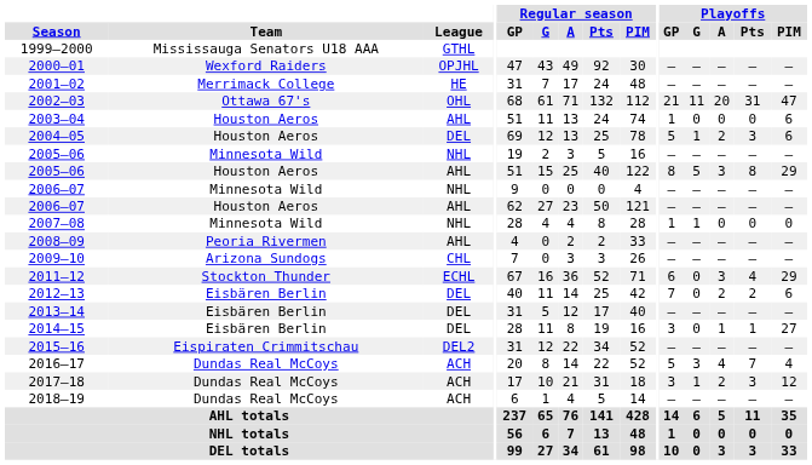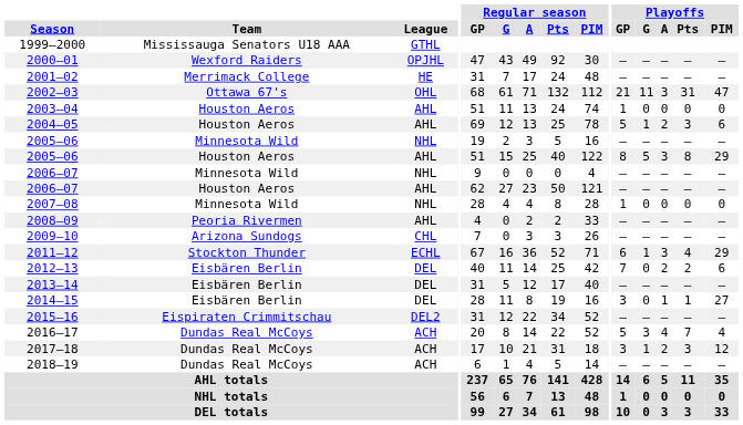 <table border="0" cellpadding="1" cellspacing="0" style="text-align:center; width:60em">
 <tr bgcolor="#e0e0e0">
 <th colspan="3" bgcolor="#ffffff"></th>
 <th rowspan="99" bgcolor="#ffffff"></th>
 <th colspan="5"><a href='#'>Regular season</a></th>
 <th rowspan="99" bgcolor="#ffffff"></th>
 <th colspan="5"><a href='#'>Playoffs</a></th>
 </tr>
 <tr bgcolor="#e0e0e0">
 <th><a href='#'>Season</a></th>
 <th>Team</th>
 <th>League</th>
 <th>GP</th>
 <th><a href='#'>G</a></th>
 <th><a href='#'>A</a></th>
 <th><a href='#'>Pts</a></th>
 <th><a href='#'>PIM</a></th>
 <th>GP</th>
 <th>G</th>
 <th>A</th>
 <th>Pts</th>
 <th>PIM</th>
 </tr>
 <tr>
 <td>1999–2000</td>
 <td>Mississauga Senators U18 AAA</td>
 <td><a href='#'>GTHL</a></td>
 <td></td>
 <td></td>
 <td></td>
 <td></td>
 <td></td>
 <td></td>
 <td></td>
 <td></td>
 <td></td>
 <td></td>
 </tr>
 <tr bgcolor="#f0f0f0">
 <td><a href='#'>2000–01</a></td>
 <td><a href='#'>Wexford Raiders</a></td>
 <td><a href='#'>OPJHL</a></td>
 <td>47</td>
 <td>43</td>
 <td>49</td>
 <td>92</td>
 <td>30</td>
 <td>—</td>
 <td>—</td>
 <td>—</td>
 <td>—</td>
 <td>—</td>
 </tr>
 <tr>
 <td><a href='#'>2001–02</a></td>
 <td><a href='#'>Merrimack College</a></td>
 <td><a href='#'>HE</a></td>
 <td>31</td>
 <td>7</td>
 <td>17</td>
 <td>24</td>
 <td>48</td>
 <td>—</td>
 <td>—</td>
 <td>—</td>
 <td>—</td>
 <td>—</td>
 </tr>
 <tr bgcolor="#f0f0f0">
 <td><a href='#'>2002–03</a></td>
 <td><a href='#'>Ottawa 67's</a></td>
 <td><a href='#'>OHL</a></td>
 <td>68</td>
 <td>61</td>
 <td>71</td>
 <td>132</td>
 <td>112</td>
 <td>21</td>
 <td>11</td>
-<td>20</td>
+<td>3</td>
 <td>31</td>
 <td>47</td>
 </tr>
 <tr>
 <td><a href='#'>2003–04</a></td>
 <td><a href='#'>Houston Aeros</a></td>
 <td><a href='#'>AHL</a></td>
 <td>51</td>
 <td>11</td>
 <td>13</td>
 <td>24</td>
 <td>74</td>
 <td>1</td>
 <td>0</td>
 <td>0</td>
 <td>0</td>
-<td>6</td>
+<td>0</td>
 </tr>
 <tr bgcolor="#f0f0f0">
 <td><a href='#'>2004–05</a></td>
 <td>Houston Aeros</td>
-<td><a href='#'>DEL</a></td>
+<td>AHL</td>
 <td>69</td>
 <td>12</td>
 <td>13</td>
 <td>25</td>
 <td>78</td>
 <td>5</td>
 <td>1</td>
 <td>2</td>
 <td>3</td>
 <td>6</td>
 </tr>
 <tr>
 <td><a href='#'>2005–06</a></td>
 <td><a href='#'>Minnesota Wild</a></td>
 <td><a href='#'>NHL</a></td>
 <td>19</td>
 <td>2</td>
 <td>3</td>
 <td>5</td>
 <td>16</td>
 <td>—</td>
 <td>—</td>
 <td>—</td>
 <td>—</td>
 <td>—</td>
 </tr>
 <tr bgcolor="#f0f0f0">
 <td><a href='#'>2005–06</a></td>
 <td>Houston Aeros</td>
 <td>AHL</td>
 <td>51</td>
 <td>15</td>
 <td>25</td>
 <td>40</td>
 <td>122</td>
 <td>8</td>
 <td>5</td>
 <td>3</td>
 <td>8</td>
 <td>29</td>
 </tr>
 <tr>
 <td><a href='#'>2006–07</a></td>
 <td>Minnesota Wild</td>
 <td>NHL</td>
 <td>9</td>
 <td>0</td>
 <td>0</td>
 <td>0</td>
 <td>4</td>
 <td>—</td>
 <td>—</td>
 <td>—</td>
 <td>—</td>
 <td>—</td>
 </tr>
 <tr bgcolor="#f0f0f0">
 <td><a href='#'>2006–07</a></td>
 <td>Houston Aeros</td>
 <td>AHL</td>
 <td>62</td>
 <td>27</td>
 <td>23</td>
 <td>50</td>
 <td>121</td>
 <td>—</td>
 <td>—</td>
 <td>—</td>
 <td>—</td>
 <td>—</td>
 </tr>
 <tr>
 <td><a href='#'>2007–08</a></td>
 <td>Minnesota Wild</td>
 <td>NHL</td>
 <td>28</td>
 <td>4</td>
 <td>4</td>
 <td>8</td>
 <td>28</td>
 <td>1</td>
-<td>1</td>
+<td>0</td>
 <td>0</td>
 <td>0</td>
 <td>0</td>
 </tr>
 <tr bgcolor="#f0f0f0">
 <td><a href='#'>2008–09</a></td>
 <td><a href='#'>Peoria Rivermen</a></td>
 <td>AHL</td>
 <td>4</td>
 <td>0</td>
 <td>2</td>
 <td>2</td>
 <td>33</td>
 <td>—</td>
 <td>—</td>
 <td>—</td>
 <td>—</td>
 <td>—</td>
 </tr>
 <tr>
 <td><a href='#'>2009–10</a></td>
 <td><a href='#'>Arizona Sundogs</a></td>
 <td><a href='#'>CHL</a></td>
 <td>7</td>
 <td>0</td>
 <td>3</td>
 <td>3</td>
 <td>26</td>
 <td>—</td>
 <td>—</td>
 <td>—</td>
 <td>—</td>
 <td>—</td>
 </tr>
 <tr bgcolor="#f0f0f0">
 <td><a href='#'>2011–12</a></td>
 <td><a href='#'>Stockton Thunder</a></td>
 <td><a href='#'>ECHL</a></td>
 <td>67</td>
 <td>16</td>
 <td>36</td>
 <td>52</td>
 <td>71</td>
 <td>6</td>
-<td>0</td>
+<td>1</td>
 <td>3</td>
 <td>4</td>
 <td>29</td>
 </tr>
 <tr>
 <td><a href='#'>2012–13</a></td>
 <td><a href='#'>Eisbären Berlin</a></td>
 <td><a href='#'>DEL</a></td>
 <td>40</td>
 <td>11</td>
 <td>14</td>
 <td>25</td>
 <td>42</td>
 <td>7</td>
 <td>0</td>
 <td>2</td>
 <td>2</td>
 <td>6</td>
 </tr>
 <tr bgcolor="#f0f0f0">
 <td><a href='#'>2013–14</a></td>
 <td>Eisbären Berlin</td>
 <td>DEL</td>
 <td>31</td>
 <td>5</td>
 <td>12</td>
 <td>17</td>
 <td>40</td>
 <td>—</td>
 <td>—</td>
 <td>—</td>
 <td>—</td>
 <td>—</td>
 </tr>
 <tr>
 <td><a href='#'>2014–15</a></td>
 <td>Eisbären Berlin</td>
 <td>DEL</td>
 <td>28</td>
 <td>11</td>
 <td>8</td>
 <td>19</td>
 <td>16</td>
 <td>3</td>
 <td>0</td>
 <td>1</td>
 <td>1</td>
 <td>27</td>
 </tr>
 <tr bgcolor="#f0f0f0">
 <td><a href='#'>2015–16</a></td>
 <td><a href='#'>Eispiraten Crimmitschau</a></td>
 <td><a href='#'>DEL2</a></td>
 <td>31</td>
 <td>12</td>
 <td>22</td>
 <td>34</td>
 <td>52</td>
 <td>—</td>
 <td>—</td>
 <td>—</td>
 <td>—</td>
 <td>—</td>
 </tr>
 <tr>
 <td>2016–17</td>
 <td><a href='#'>Dundas Real McCoys</a></td>
 <td><a href='#'>ACH</a></td>
 <td>20</td>
 <td>8</td>
 <td>14</td>
 <td>22</td>
 <td>52</td>
 <td>5</td>
 <td>3</td>
 <td>4</td>
 <td>7</td>
 <td>4</td>
 </tr>
 <tr bgcolor="#f0f0f0">
 <td>2017–18</td>
 <td>Dundas Real McCoys</td>
 <td>ACH</td>
 <td>17</td>
 <td>10</td>
 <td>21</td>
 <td>31</td>
 <td>18</td>
 <td>3</td>
 <td>1</td>
 <td>2</td>
 <td>3</td>
 <td>12</td>
 </tr>
 <tr>
 <td>2018–19</td>
 <td>Dundas Real McCoys</td>
 <td>ACH</td>
 <td>6</td>
 <td>1</td>
 <td>4</td>
 <td>5</td>
 <td>14</td>
 <td>—</td>
 <td>—</td>
 <td>—</td>
 <td>—</td>
 <td>—</td>
 </tr>
 <tr bgcolor="#e0e0e0">
 <th colspan="3">AHL totals</th>
 <th>237</th>
 <th>65</th>
 <th>76</th>
 <th>141</th>
 <th>428</th>
 <th>14</th>
 <th>6</th>
 <th>5</th>
 <th>11</th>
 <th>35</th>
 </tr>
 <tr bgcolor="#e0e0e0">
 <th colspan="3">NHL totals</th>
 <th>56</th>
 <th>6</th>
 <th>7</th>
 <th>13</th>
 <th>48</th>
 <th>1</th>
 <th>0</th>
 <th>0</th>
 <th>0</th>
 <th>0</th>
 </tr>
 <tr bgcolor="#e0e0e0">
 <th colspan="3">DEL totals</th>
 <th>99</th>
 <th>27</th>
 <th>34</th>
 <th>61</th>
 <th>98</th>
 <th>10</th>
 <th>0</th>
 <th>3</th>
 <th>3</th>
 <th>33</th>
 </tr>
 </table>
